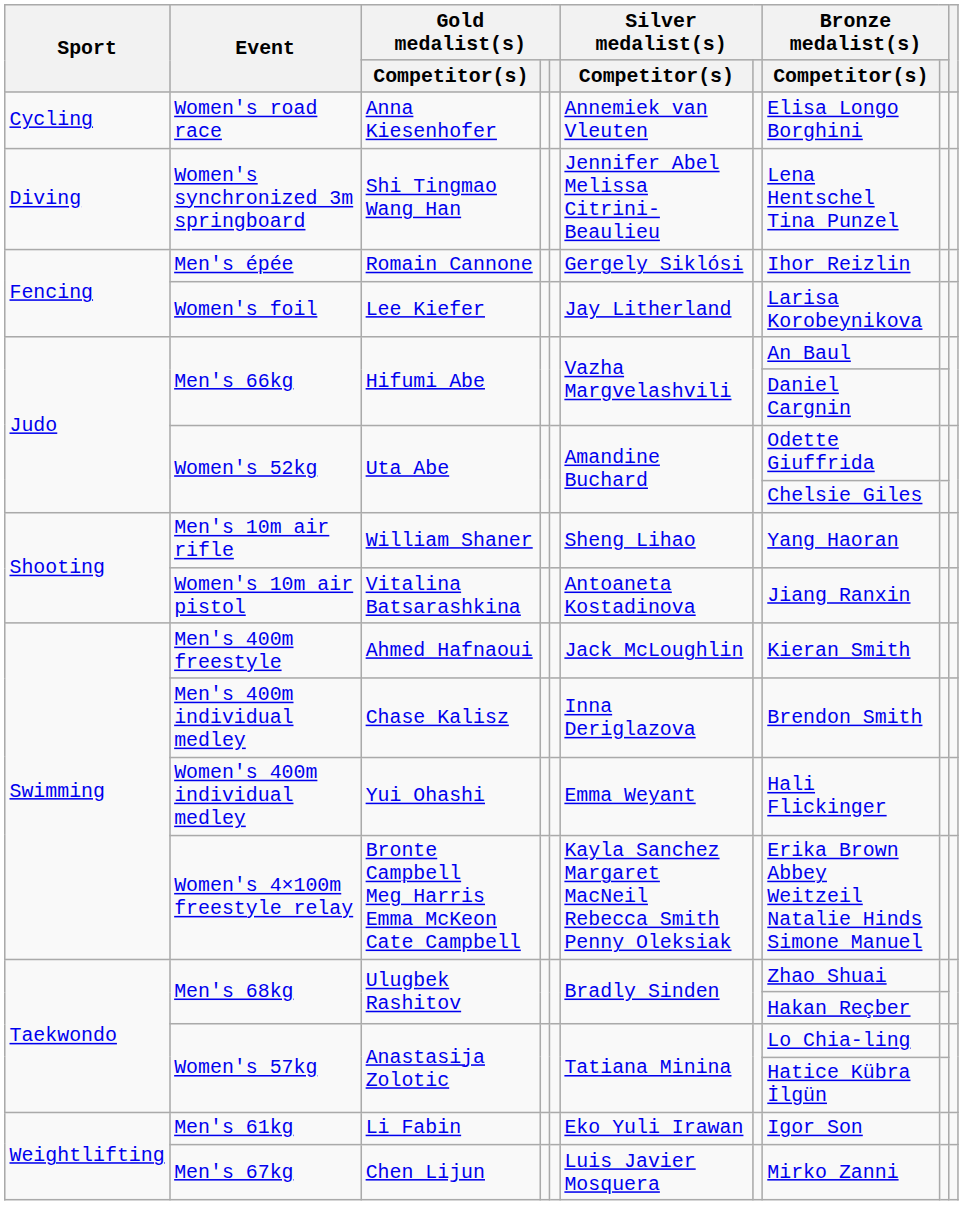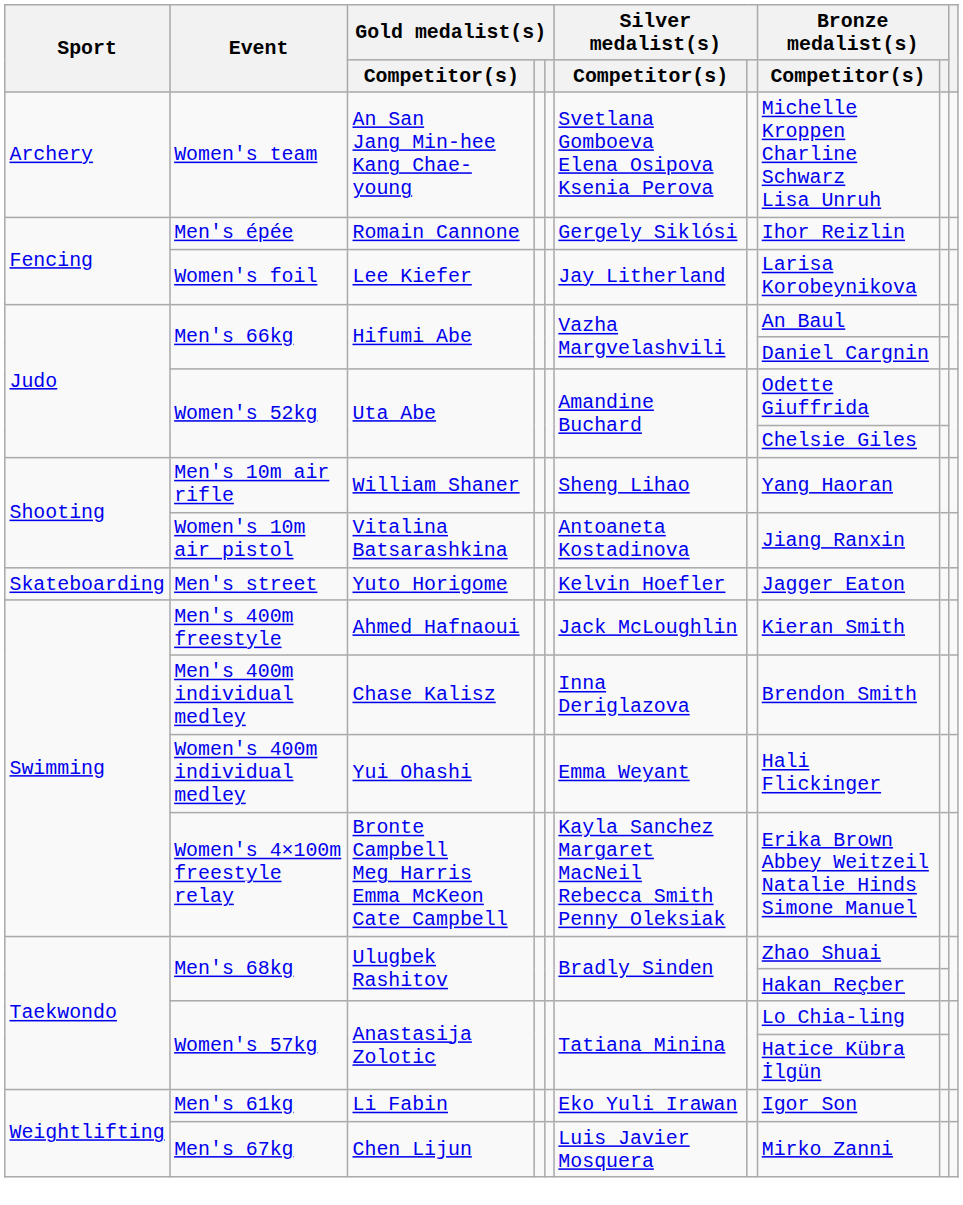 <table class="wikitable" style="width:100%;">
 <tr>
 <th rowspan="2">Sport</th>
 <th rowspan="2">Event</th>
 <th colspan="3">Gold medalist(s)</th>
 <th colspan="2">Silver medalist(s)</th>
 <th colspan="2">Bronze medalist(s)</th>
 <th rowspan="2"></th>
 </tr>
 <tr>
 <th>Competitor(s)</th>
 <th></th>
 <th></th>
 <th>Competitor(s)</th>
 <th></th>
 <th>Competitor(s)</th>
 <th></th>
 </tr>
 <tr>
-<td><a href='#'>Cycling</a></td>
-<td><a href='#'>Women's road race</a></td>
-<td><a href='#'>Anna Kiesenhofer</a></td>
+<td><a href='#'>Archery</a></td>
+<td><a href='#'>Women's team</a></td>
+<td><a href='#'>An San</a><br><a href='#'>Jang Min-hee</a><br><a href='#'>Kang Chae-young</a></td>
 <td></td>
 <td></td>
-<td><a href='#'>Annemiek van Vleuten</a></td>
+<td><a href='#'>Svetlana Gomboeva</a><br><a href='#'>Elena Osipova</a><br><a href='#'>Ksenia Perova</a></td>
 <td></td>
-<td><a href='#'>Elisa Longo Borghini</a></td>
-<td></td>
-<td></td>
-</tr>
-<tr>
-<td><a href='#'>Diving</a></td>
-<td><a href='#'>Women's synchronized 3m springboard</a></td>
-<td><a href='#'>Shi Tingmao</a><br><a href='#'>Wang Han</a></td>
-<td></td>
-<td></td>
-<td><a href='#'>Jennifer Abel</a><br><a href='#'>Melissa Citrini-Beaulieu</a></td>
-<td></td>
-<td><a href='#'>Lena Hentschel</a><br> <a href='#'>Tina Punzel</a></td>
+<td><a href='#'>Michelle Kroppen</a><br><a href='#'>Charline Schwarz</a><br><a href='#'>Lisa Unruh</a></td>
 <td></td>
 <td></td>
 </tr>
 <tr>
 <td rowspan="2"><a href='#'>Fencing</a></td>
 <td><a href='#'>Men's épée</a></td>
 <td><a href='#'>Romain Cannone</a></td>
 <td></td>
 <td></td>
 <td><a href='#'>Gergely Siklósi</a></td>
 <td></td>
 <td><a href='#'>Ihor Reizlin</a></td>
 <td></td>
 <td></td>
 </tr>
 <tr>
 <td><a href='#'>Women's foil</a></td>
 <td><a href='#'>Lee Kiefer</a></td>
 <td></td>
 <td></td>
 <td><a href='#'>Jay Litherland</a></td>
 <td></td>
 <td><a href='#'>Larisa Korobeynikova</a></td>
 <td></td>
 <td></td>
 </tr>
 <tr>
 <td rowspan="4"><a href='#'>Judo</a></td>
 <td rowspan="2"><a href='#'>Men's 66kg</a></td>
 <td rowspan="2"><a href='#'>Hifumi Abe</a></td>
 <td rowspan="2"></td>
 <td rowspan="2"></td>
 <td rowspan="2"><a href='#'>Vazha Margvelashvili</a></td>
 <td rowspan="2"></td>
 <td><a href='#'>An Baul</a></td>
 <td></td>
 <td rowspan="2"></td>
 </tr>
 <tr>
 <td><a href='#'>Daniel Cargnin</a></td>
 <td></td>
 </tr>
 <tr>
 <td rowspan="2"><a href='#'>Women's 52kg</a></td>
 <td rowspan="2"><a href='#'>Uta Abe</a></td>
 <td rowspan="2"></td>
 <td rowspan="2"></td>
 <td rowspan="2"><a href='#'>Amandine Buchard</a></td>
 <td rowspan="2"></td>
 <td><a href='#'>Odette Giuffrida</a></td>
 <td></td>
 <td rowspan="2"></td>
 </tr>
 <tr>
 <td><a href='#'>Chelsie Giles</a></td>
 <td></td>
 </tr>
 <tr>
 <td rowspan="2"><a href='#'>Shooting</a></td>
 <td><a href='#'>Men's 10m air rifle</a></td>
 <td><a href='#'>William Shaner</a></td>
 <td></td>
 <td></td>
 <td><a href='#'>Sheng Lihao</a></td>
 <td></td>
 <td><a href='#'>Yang Haoran</a></td>
 <td></td>
 <td></td>
 </tr>
 <tr>
 <td><a href='#'>Women's 10m air pistol</a></td>
 <td><a href='#'>Vitalina Batsarashkina</a></td>
 <td></td>
 <td></td>
 <td><a href='#'>Antoaneta Kostadinova</a></td>
 <td></td>
 <td><a href='#'>Jiang Ranxin</a></td>
+<td></td>
+<td></td>
+</tr>
+<tr>
+<td><a href='#'>Skateboarding</a></td>
+<td><a href='#'>Men's street</a></td>
+<td><a href='#'>Yuto Horigome</a></td>
+<td></td>
+<td></td>
+<td><a href='#'>Kelvin Hoefler</a></td>
+<td></td>
+<td><a href='#'>Jagger Eaton</a></td>
 <td></td>
 <td></td>
 </tr>
 <tr>
 <td rowspan="4"><a href='#'>Swimming</a></td>
 <td><a href='#'>Men's 400m freestyle</a></td>
 <td><a href='#'>Ahmed Hafnaoui</a></td>
 <td></td>
 <td></td>
 <td><a href='#'>Jack McLoughlin</a></td>
 <td></td>
 <td><a href='#'>Kieran Smith</a></td>
 <td></td>
 <td></td>
 </tr>
 <tr>
 <td><a href='#'>Men's 400m individual medley</a></td>
 <td><a href='#'>Chase Kalisz</a></td>
 <td></td>
 <td></td>
 <td><a href='#'>Inna Deriglazova</a></td>
 <td></td>
 <td><a href='#'>Brendon Smith</a></td>
 <td></td>
 <td></td>
 </tr>
 <tr>
 <td><a href='#'>Women's 400m individual medley</a></td>
 <td><a href='#'>Yui Ohashi</a></td>
 <td></td>
 <td></td>
 <td><a href='#'>Emma Weyant</a></td>
 <td></td>
 <td><a href='#'>Hali Flickinger</a></td>
 <td></td>
 <td></td>
 </tr>
 <tr>
 <td><a href='#'>Women's 4×100m freestyle relay</a></td>
 <td><a href='#'>Bronte Campbell</a><br><a href='#'>Meg Harris</a><br><a href='#'>Emma McKeon</a><br><a href='#'>Cate Campbell</a></td>
 <td></td>
 <td></td>
 <td><a href='#'>Kayla Sanchez</a><br><a href='#'>Margaret MacNeil</a><br><a href='#'>Rebecca Smith</a><br><a href='#'>Penny Oleksiak</a></td>
 <td></td>
 <td><a href='#'>Erika Brown</a><br><a href='#'>Abbey Weitzeil</a><br><a href='#'>Natalie Hinds</a><br><a href='#'>Simone Manuel</a></td>
 <td></td>
 <td></td>
 </tr>
 <tr>
 <td rowspan="4"><a href='#'>Taekwondo</a></td>
 <td rowspan="2"><a href='#'>Men's 68kg</a></td>
 <td rowspan="2"><a href='#'>Ulugbek Rashitov</a></td>
 <td rowspan="2"></td>
 <td rowspan="2"></td>
 <td rowspan="2"><a href='#'>Bradly Sinden</a></td>
 <td rowspan="2"></td>
 <td><a href='#'>Zhao Shuai</a></td>
 <td></td>
 <td rowspan="2"></td>
 </tr>
 <tr>
 <td><a href='#'>Hakan Reçber</a></td>
 <td></td>
 </tr>
 <tr>
 <td rowspan="2"><a href='#'>Women's 57kg</a></td>
 <td rowspan="2"><a href='#'>Anastasija Zolotic</a></td>
 <td rowspan="2"></td>
 <td rowspan="2"></td>
 <td rowspan="2"><a href='#'>Tatiana Minina</a></td>
 <td rowspan="2"></td>
 <td><a href='#'>Lo Chia-ling</a></td>
 <td></td>
 <td rowspan="2"></td>
 </tr>
 <tr>
 <td><a href='#'>Hatice Kübra İlgün</a></td>
 <td></td>
 </tr>
 <tr>
 <td rowspan="2"><a href='#'>Weightlifting</a></td>
 <td><a href='#'>Men's 61kg</a></td>
 <td><a href='#'>Li Fabin</a></td>
 <td></td>
 <td></td>
 <td><a href='#'>Eko Yuli Irawan</a></td>
 <td></td>
 <td><a href='#'>Igor Son</a></td>
 <td></td>
 <td></td>
 </tr>
 <tr>
 <td><a href='#'>Men's 67kg</a></td>
 <td><a href='#'>Chen Lijun</a></td>
 <td></td>
 <td></td>
 <td><a href='#'>Luis Javier Mosquera</a></td>
 <td></td>
 <td><a href='#'>Mirko Zanni</a></td>
 <td></td>
 <td></td>
 </tr>
 </table>
